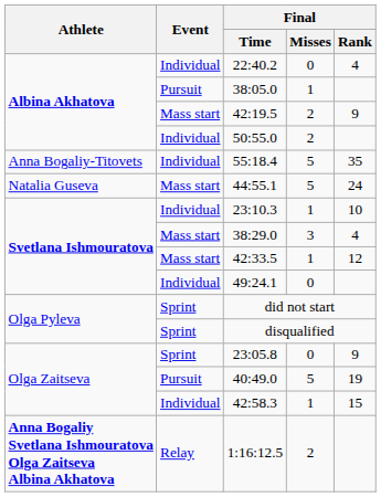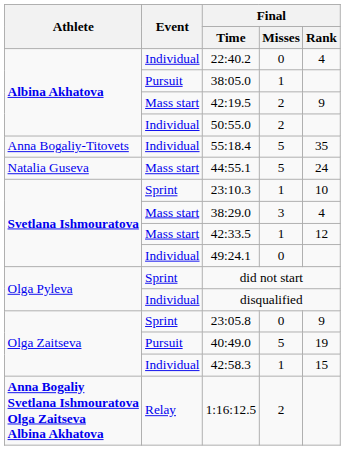 <table class="wikitable" style="font-size:90%">
 <tr>
 <th rowspan="2">Athlete</th>
 <th rowspan="2">Event</th>
 <th colspan="3">Final</th>
 </tr>
 <tr>
 <th>Time</th>
 <th>Misses</th>
 <th>Rank</th>
 </tr>
 <tr>
 <td rowspan=4><strong><a href='#'>Albina Akhatova</a></strong></td>
 <td><a href='#'>Individual</a></td>
 <td align="center">22:40.2</td>
 <td align="center">0</td>
 <td align="center">4</td>
 </tr>
 <tr>
 <td><a href='#'>Pursuit</a></td>
 <td align="center">38:05.0</td>
 <td align="center">1</td>
 <td align="center"></td>
 </tr>
 <tr>
 <td><a href='#'>Mass start</a></td>
 <td align="center">42:19.5</td>
 <td align="center">2</td>
 <td align="center">9</td>
 </tr>
 <tr>
 <td><a href='#'>Individual</a></td>
 <td align="center">50:55.0</td>
 <td align="center">2</td>
 <td align="center"></td>
 </tr>
 <tr>
 <td><a href='#'>Anna Bogaliy-Titovets</a></td>
 <td><a href='#'>Individual</a></td>
 <td align="center">55:18.4</td>
 <td align="center">5</td>
 <td align="center">35</td>
 </tr>
 <tr>
 <td><a href='#'>Natalia Guseva</a></td>
 <td><a href='#'>Mass start</a></td>
 <td align="center">44:55.1</td>
 <td align="center">5</td>
 <td align="center">24</td>
 </tr>
 <tr>
 <td rowspan=4><strong><a href='#'>Svetlana Ishmouratova</a></strong></td>
-<td><a href='#'>Individual</a></td>
+<td><a href='#'>Sprint</a></td>
 <td align="center">23:10.3</td>
 <td align="center">1</td>
 <td align="center">10</td>
 </tr>
 <tr>
 <td><a href='#'>Mass start</a></td>
 <td align="center">38:29.0</td>
 <td align="center">3</td>
 <td align="center">4</td>
 </tr>
 <tr>
 <td><a href='#'>Mass start</a></td>
 <td align="center">42:33.5</td>
 <td align="center">1</td>
 <td align="center">12</td>
 </tr>
 <tr>
 <td><a href='#'>Individual</a></td>
 <td align="center">49:24.1</td>
 <td align="center">0</td>
 <td align="center"></td>
 </tr>
 <tr>
 <td rowspan=2><a href='#'>Olga Pyleva</a></td>
 <td><a href='#'>Sprint</a></td>
 <td colspan=3 align="center">did not start</td>
 </tr>
 <tr>
-<td><a href='#'>Sprint</a></td>
+<td><a href='#'>Individual</a></td>
 <td colspan=3 align="center">disqualified</td>
 </tr>
 <tr>
 <td rowspan=3><a href='#'>Olga Zaitseva</a></td>
 <td><a href='#'>Sprint</a></td>
 <td align="center">23:05.8</td>
 <td align="center">0</td>
 <td align="center">9</td>
 </tr>
 <tr>
 <td><a href='#'>Pursuit</a></td>
 <td align="center">40:49.0</td>
 <td align="center">5</td>
 <td align="center">19</td>
 </tr>
 <tr>
 <td><a href='#'>Individual</a></td>
 <td align="center">42:58.3</td>
 <td align="center">1</td>
 <td align="center">15</td>
 </tr>
 <tr>
 <td><strong> <a href='#'>Anna Bogaliy</a><br><a href='#'>Svetlana Ishmouratova</a><br><a href='#'>Olga Zaitseva</a><br><a href='#'>Albina Akhatova</a></strong></td>
 <td><a href='#'>Relay</a></td>
 <td align="center">1:16:12.5</td>
 <td align="center">2</td>
 <td align="center"></td>
 </tr>
 </table>
